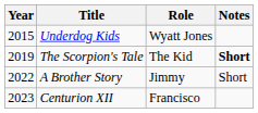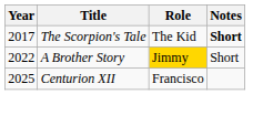 <table class="wikitable sortable">
 <tr>
 <th>Year</th>
 <th>Title</th>
 <th>Role</th>
 <th>Notes</th>
 </tr>
 <tr>
-<td>2015</td>
-<td><em><a href='#'>Underdog Kids</a></em></td>
-<td>Wyatt Jones</td>
-<td></td>
-</tr>
-<tr>
-<td>2019</td>
+<td>2017</td>
 <td><em>The Scorpion's Tale</em></td>
 <td>The Kid</td>
 <td><strong>Short</strong></td>
 </tr>
 <tr>
 <td>2022</td>
 <td><em>A Brother Story</em></td>
-<td>Jimmy</td>
+<td style="background: gold;">Jimmy</td>
 <td>Short</td>
 </tr>
 <tr>
-<td>2023</td>
+<td>2025</td>
 <td><em>Centurion XII</em></td>
 <td>Francisco</td>
 <td></td>
 </tr>
 </table>
